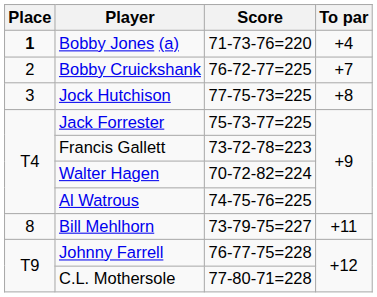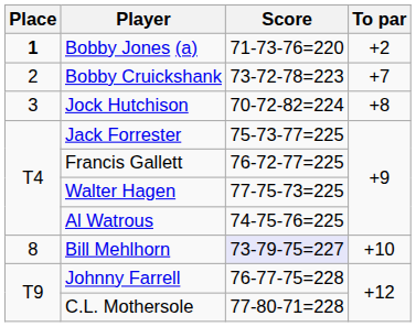 <table class=wikitable>
 <tr>
 <th>Place</th>
 <th>Player</th>
 <th>Score</th>
 <th>To par</th>
 </tr>
 <tr>
 <td align=center><strong>1</strong></td>
 <td> <a href='#'>Bobby Jones</a> <a href='#'>(a)</a></td>
 <td>71-73-76=220</td>
-<td align=center>+4</td>
+<td align=center>+2</td>
 </tr>
 <tr>
 <td align=center>2</td>
 <td> <a href='#'>Bobby Cruickshank</a></td>
-<td>76-72-77=225</td>
+<td>73-72-78=223</td>
 <td align=center>+7</td>
 </tr>
 <tr>
 <td align=center>3</td>
 <td> <a href='#'>Jock Hutchison</a></td>
-<td>77-75-73=225</td>
+<td>70-72-82=224</td>
 <td align=center>+8</td>
 </tr>
 <tr>
 <td rowspan=4 align=center>T4</td>
 <td> <a href='#'>Jack Forrester</a></td>
 <td>75-73-77=225</td>
 <td rowspan=4 align=center>+9</td>
 </tr>
 <tr>
 <td> Francis Gallett</td>
-<td>73-72-78=223</td>
+<td>76-72-77=225</td>
 </tr>
 <tr>
 <td> <a href='#'>Walter Hagen</a></td>
-<td>70-72-82=224</td>
+<td>77-75-73=225</td>
 </tr>
 <tr>
 <td> <a href='#'>Al Watrous</a></td>
 <td>74-75-76=225</td>
 </tr>
 <tr>
 <td align=center>8</td>
 <td> <a href='#'>Bill Mehlhorn</a></td>
-<td>73-79-75=227</td>
-<td align=center>+11</td>
+<td style="background: lavender;">73-79-75=227</td>
+<td align=center>+10</td>
 </tr>
 <tr>
 <td rowspan=2 align=center>T9</td>
 <td> <a href='#'>Johnny Farrell</a></td>
 <td>76-77-75=228</td>
 <td rowspan=2 align=center>+12</td>
 </tr>
 <tr>
 <td> C.L. Mothersole</td>
 <td>77-80-71=228</td>
 </tr>
 </table>
